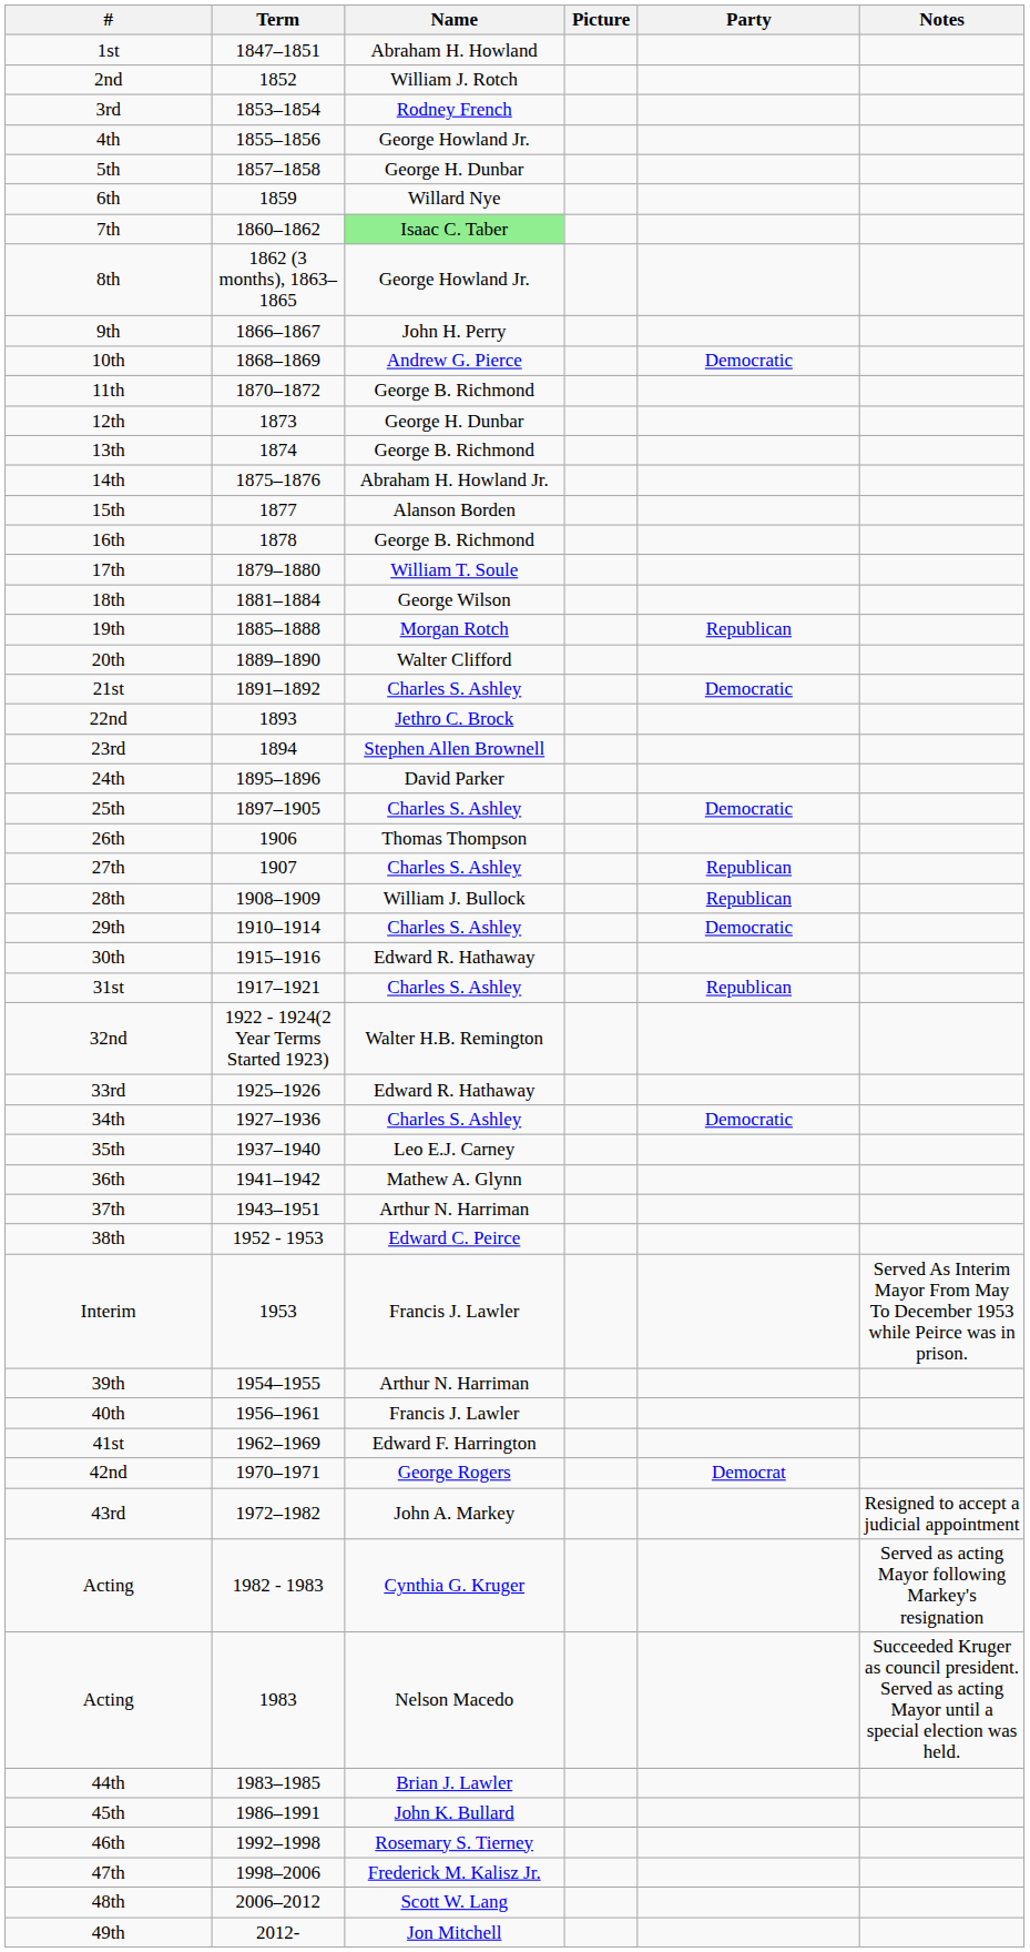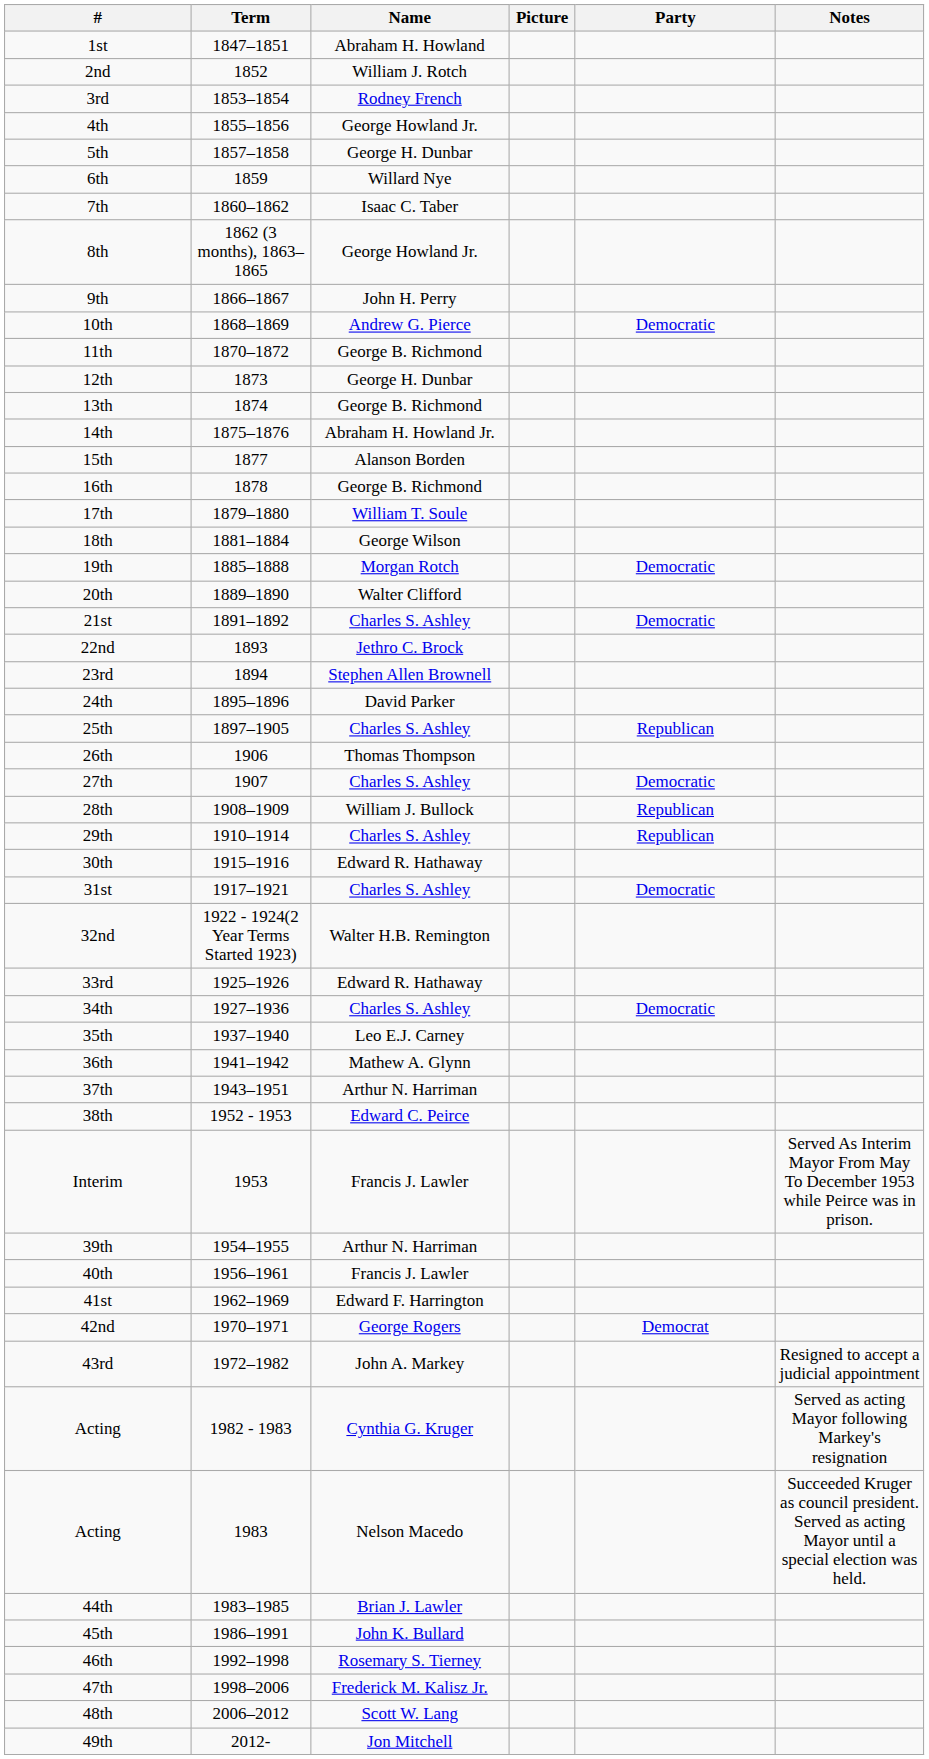 <table class="sortable wikitable" style="text-align: center">
 <tr>
 <th style="width:280px;"><strong>#</strong></th>
 <th style="width:150px;"><strong>Term</strong></th>
 <th style="width:280px;"><strong>Name</strong></th>
 <th style="width:60px;"><strong>Picture</strong></th>
 <th style="width:280px;"><strong>Party</strong></th>
 <th style="width:180px;"><strong>Notes</strong></th>
 </tr>
 <tr>
 <td>1st</td>
 <td>1847–1851</td>
 <td>Abraham H. Howland</td>
 <td></td>
 <td></td>
 <td></td>
 </tr>
 <tr>
 <td>2nd</td>
 <td>1852</td>
 <td>William J. Rotch</td>
 <td></td>
 <td></td>
 <td></td>
 </tr>
 <tr>
 <td>3rd</td>
 <td>1853–1854</td>
 <td><a href='#'>Rodney French</a></td>
 <td></td>
 <td></td>
 <td></td>
 </tr>
 <tr>
 <td>4th</td>
 <td>1855–1856</td>
 <td>George Howland Jr.</td>
 <td></td>
 <td></td>
 <td></td>
 </tr>
 <tr>
 <td>5th</td>
 <td>1857–1858</td>
 <td>George H. Dunbar</td>
 <td></td>
 <td></td>
 <td></td>
 </tr>
 <tr>
 <td>6th</td>
 <td>1859</td>
 <td>Willard Nye</td>
 <td></td>
 <td></td>
 <td></td>
 </tr>
 <tr>
 <td>7th</td>
 <td>1860–1862</td>
-<td style="background: lightgreen;">Isaac C. Taber</td>
+<td>Isaac C. Taber</td>
 <td></td>
 <td></td>
 <td></td>
 </tr>
 <tr>
 <td>8th</td>
 <td>1862 (3 months), 1863–1865</td>
 <td>George Howland Jr.</td>
 <td></td>
 <td></td>
 <td></td>
 </tr>
 <tr>
 <td>9th</td>
 <td>1866–1867</td>
 <td>John H. Perry</td>
 <td></td>
 <td></td>
 <td></td>
 </tr>
 <tr>
 <td>10th</td>
 <td>1868–1869</td>
 <td><a href='#'>Andrew G. Pierce</a></td>
 <td></td>
 <td><a href='#'>Democratic</a></td>
 <td></td>
 </tr>
 <tr>
 <td>11th</td>
 <td>1870–1872</td>
 <td>George B. Richmond</td>
 <td></td>
 <td></td>
 <td></td>
 </tr>
 <tr>
 <td>12th</td>
 <td>1873</td>
 <td>George H. Dunbar</td>
 <td></td>
 <td></td>
 <td></td>
 </tr>
 <tr>
 <td>13th</td>
 <td>1874</td>
 <td>George B. Richmond</td>
 <td></td>
 <td></td>
 <td></td>
 </tr>
 <tr>
 <td>14th</td>
 <td>1875–1876</td>
 <td>Abraham H. Howland Jr.</td>
 <td></td>
 <td></td>
 <td></td>
 </tr>
 <tr>
 <td>15th</td>
 <td>1877</td>
 <td>Alanson Borden</td>
 <td></td>
 <td></td>
 <td></td>
 </tr>
 <tr>
 <td>16th</td>
 <td>1878</td>
 <td>George B. Richmond</td>
 <td></td>
 <td></td>
 <td></td>
 </tr>
 <tr>
 <td>17th</td>
 <td>1879–1880</td>
 <td><a href='#'>William T. Soule</a></td>
 <td></td>
 <td></td>
 <td></td>
 </tr>
 <tr>
 <td>18th</td>
 <td>1881–1884</td>
 <td>George Wilson</td>
 <td></td>
 <td></td>
 <td></td>
 </tr>
 <tr>
 <td>19th</td>
 <td>1885–1888</td>
 <td><a href='#'>Morgan Rotch</a></td>
 <td></td>
-<td><a href='#'>Republican</a></td>
+<td><a href='#'>Democratic</a></td>
 <td></td>
 </tr>
 <tr>
 <td>20th</td>
 <td>1889–1890</td>
 <td>Walter Clifford</td>
 <td></td>
 <td></td>
 <td></td>
 </tr>
 <tr>
 <td>21st</td>
 <td>1891–1892</td>
 <td><a href='#'>Charles S. Ashley</a></td>
 <td></td>
 <td><a href='#'>Democratic</a></td>
 <td></td>
 </tr>
 <tr>
 <td>22nd</td>
 <td>1893</td>
 <td><a href='#'>Jethro C. Brock</a></td>
 <td></td>
 <td></td>
 <td></td>
 </tr>
 <tr>
 <td>23rd</td>
 <td>1894</td>
 <td><a href='#'>Stephen Allen Brownell</a></td>
 <td></td>
 <td></td>
 <td></td>
 </tr>
 <tr>
 <td>24th</td>
 <td>1895–1896</td>
 <td>David Parker</td>
 <td></td>
 <td></td>
 <td></td>
 </tr>
 <tr>
 <td>25th</td>
 <td>1897–1905</td>
 <td><a href='#'>Charles S. Ashley</a></td>
 <td></td>
-<td><a href='#'>Democratic</a></td>
+<td><a href='#'>Republican</a></td>
 <td></td>
 </tr>
 <tr>
 <td>26th</td>
 <td>1906</td>
 <td>Thomas Thompson</td>
 <td></td>
 <td></td>
 <td></td>
 </tr>
 <tr>
 <td>27th</td>
 <td>1907</td>
 <td><a href='#'>Charles S. Ashley</a></td>
 <td></td>
-<td><a href='#'>Republican</a></td>
+<td><a href='#'>Democratic</a></td>
 <td></td>
 </tr>
 <tr>
 <td>28th</td>
 <td>1908–1909</td>
 <td>William J. Bullock</td>
 <td></td>
 <td><a href='#'>Republican</a></td>
 <td></td>
 </tr>
 <tr>
 <td>29th</td>
 <td>1910–1914</td>
 <td><a href='#'>Charles S. Ashley</a></td>
 <td></td>
-<td><a href='#'>Democratic</a></td>
+<td><a href='#'>Republican</a></td>
 <td></td>
 </tr>
 <tr>
 <td>30th</td>
 <td>1915–1916</td>
 <td>Edward R. Hathaway</td>
 <td></td>
 <td></td>
 <td></td>
 </tr>
 <tr>
 <td>31st</td>
 <td>1917–1921</td>
 <td><a href='#'>Charles S. Ashley</a></td>
 <td></td>
-<td><a href='#'>Republican</a></td>
+<td><a href='#'>Democratic</a></td>
 <td></td>
 </tr>
 <tr>
 <td>32nd</td>
 <td>1922 - 1924(2 Year Terms Started 1923)</td>
 <td>Walter H.B. Remington</td>
 <td></td>
 <td></td>
 <td></td>
 </tr>
 <tr>
 <td>33rd</td>
 <td>1925–1926</td>
 <td>Edward R. Hathaway</td>
 <td></td>
 <td></td>
 <td></td>
 </tr>
 <tr>
 <td>34th</td>
 <td>1927–1936</td>
 <td><a href='#'>Charles S. Ashley</a></td>
 <td></td>
 <td><a href='#'>Democratic</a></td>
 <td></td>
 </tr>
 <tr>
 <td>35th</td>
 <td>1937–1940</td>
 <td>Leo E.J. Carney</td>
 <td></td>
 <td></td>
 <td></td>
 </tr>
 <tr>
 <td>36th</td>
 <td>1941–1942</td>
 <td>Mathew A. Glynn</td>
 <td></td>
 <td></td>
 <td></td>
 </tr>
 <tr>
 <td>37th</td>
 <td>1943–1951</td>
 <td>Arthur N. Harriman</td>
 <td></td>
 <td></td>
 <td></td>
 </tr>
 <tr>
 <td>38th</td>
 <td>1952 - 1953</td>
 <td><a href='#'>Edward C. Peirce</a></td>
 <td></td>
 <td></td>
 <td></td>
 </tr>
 <tr>
 <td>Interim</td>
 <td>1953</td>
 <td>Francis J. Lawler</td>
 <td></td>
 <td></td>
 <td>Served As Interim Mayor From May To December 1953 while Peirce was in prison.</td>
 </tr>
 <tr>
 <td>39th</td>
 <td>1954–1955</td>
 <td>Arthur N. Harriman</td>
 <td></td>
 <td></td>
 <td></td>
 </tr>
 <tr>
 <td>40th</td>
 <td>1956–1961</td>
 <td>Francis J. Lawler</td>
 <td></td>
 <td></td>
 <td></td>
 </tr>
 <tr>
 <td>41st</td>
 <td>1962–1969</td>
 <td>Edward F. Harrington</td>
 <td></td>
 <td></td>
 <td></td>
 </tr>
 <tr>
 <td>42nd</td>
 <td>1970–1971</td>
 <td><a href='#'>George Rogers</a></td>
 <td></td>
 <td><a href='#'>Democrat</a></td>
 <td></td>
 </tr>
 <tr>
 <td>43rd</td>
 <td>1972–1982</td>
 <td>John A. Markey</td>
 <td></td>
 <td></td>
 <td>Resigned to accept a judicial appointment</td>
 </tr>
 <tr>
 <td>Acting</td>
 <td>1982 - 1983</td>
 <td><a href='#'>Cynthia G. Kruger</a></td>
 <td></td>
 <td></td>
 <td>Served as acting Mayor following Markey's resignation</td>
 </tr>
 <tr>
 <td>Acting</td>
 <td>1983</td>
 <td>Nelson Macedo</td>
 <td></td>
 <td></td>
 <td>Succeeded Kruger as council president. Served as acting Mayor until a special election was held.</td>
 </tr>
 <tr>
 <td>44th</td>
 <td>1983–1985</td>
 <td><a href='#'>Brian J. Lawler</a></td>
 <td></td>
 <td></td>
 <td></td>
 </tr>
 <tr>
 <td>45th</td>
 <td>1986–1991</td>
 <td><a href='#'>John K. Bullard</a></td>
 <td></td>
 <td></td>
 <td></td>
 </tr>
 <tr>
 <td>46th</td>
 <td>1992–1998</td>
 <td><a href='#'>Rosemary S. Tierney</a></td>
 <td></td>
 <td></td>
 <td></td>
 </tr>
 <tr>
 <td>47th</td>
 <td>1998–2006</td>
 <td><a href='#'>Frederick M. Kalisz Jr.</a></td>
 <td></td>
 <td></td>
 <td></td>
 </tr>
 <tr>
 <td>48th</td>
 <td>2006–2012</td>
 <td><a href='#'>Scott W. Lang</a></td>
 <td></td>
 <td></td>
 <td></td>
 </tr>
 <tr>
 <td>49th</td>
 <td>2012-</td>
 <td><a href='#'>Jon Mitchell</a></td>
 <td></td>
 <td></td>
 <td></td>
 </tr>
 <tr>
 </tr>
 </table>
